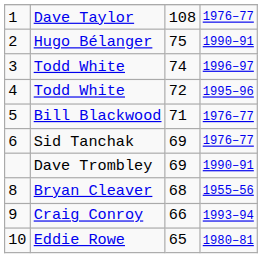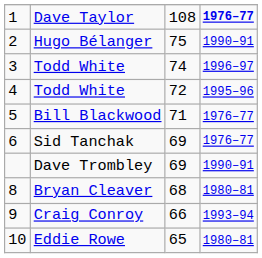 <table class="wikitable">
 <tr>
 </tr>
 <tr>
 <td>1</td>
 <td><a href='#'>Dave Taylor</a></td>
 <td>108</td>
-<td style="font-size:80%;"><a href='#'>1976–77</a></td>
+<td style="font-size:80%;"><strong><a href='#'>1976–77</a></strong></td>
 </tr>
 <tr>
 <td>2</td>
 <td><a href='#'>Hugo Bélanger</a></td>
 <td>75</td>
 <td style="font-size:80%;"><a href='#'>1990–91</a></td>
 </tr>
 <tr>
 <td>3</td>
 <td><a href='#'>Todd White</a></td>
 <td>74</td>
 <td style="font-size:80%;"><a href='#'>1996–97</a></td>
 </tr>
 <tr>
 <td>4</td>
 <td><a href='#'>Todd White</a></td>
 <td>72</td>
 <td style="font-size:80%;"><a href='#'>1995–96</a></td>
 </tr>
 <tr>
 <td>5</td>
 <td><a href='#'>Bill Blackwood</a></td>
 <td>71</td>
 <td style="font-size:80%;"><a href='#'>1976–77</a></td>
 </tr>
 <tr>
 <td>6</td>
 <td>Sid Tanchak</td>
 <td>69</td>
 <td style="font-size:80%;"><a href='#'>1976–77</a></td>
 </tr>
 <tr>
 <td></td>
 <td>Dave Trombley</td>
 <td>69</td>
 <td style="font-size:80%;"><a href='#'>1990–91</a></td>
 </tr>
 <tr>
 <td>8</td>
 <td><a href='#'>Bryan Cleaver</a></td>
 <td>68</td>
-<td style="font-size:80%;"><a href='#'>1955–56</a></td>
+<td style="font-size:80%;"><a href='#'>1980–81</a></td>
 </tr>
 <tr>
 <td>9</td>
 <td><a href='#'>Craig Conroy</a></td>
 <td>66</td>
 <td style="font-size:80%;"><a href='#'>1993–94</a></td>
 </tr>
 <tr>
 <td>10</td>
 <td><a href='#'>Eddie Rowe</a></td>
 <td>65</td>
 <td style="font-size:80%;"><a href='#'>1980–81</a></td>
 </tr>
 </table>
